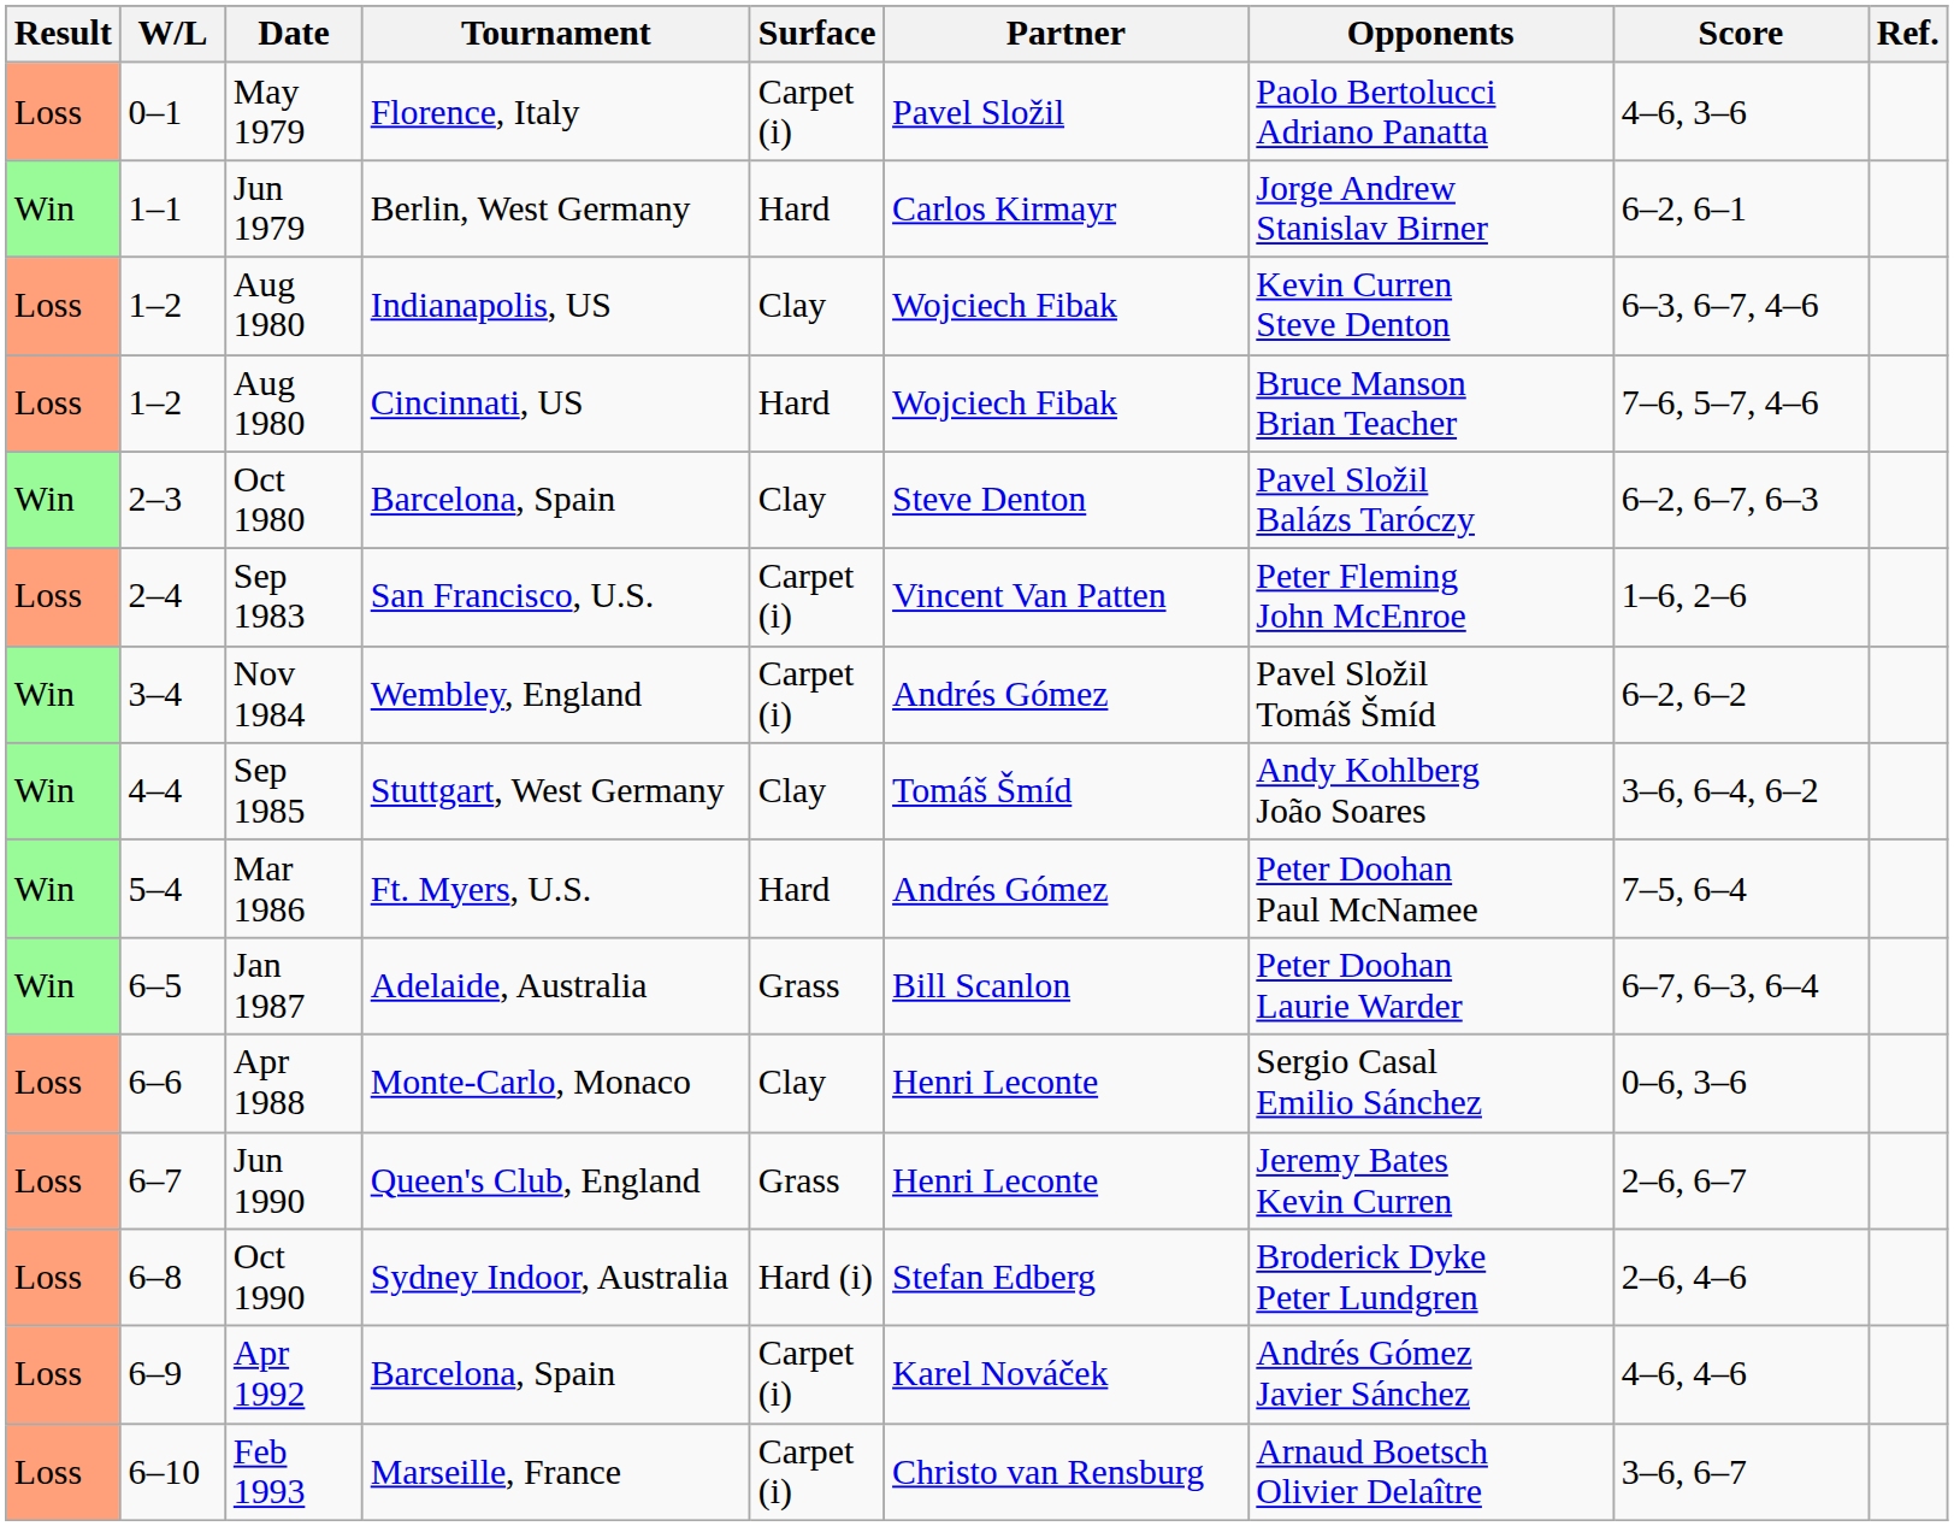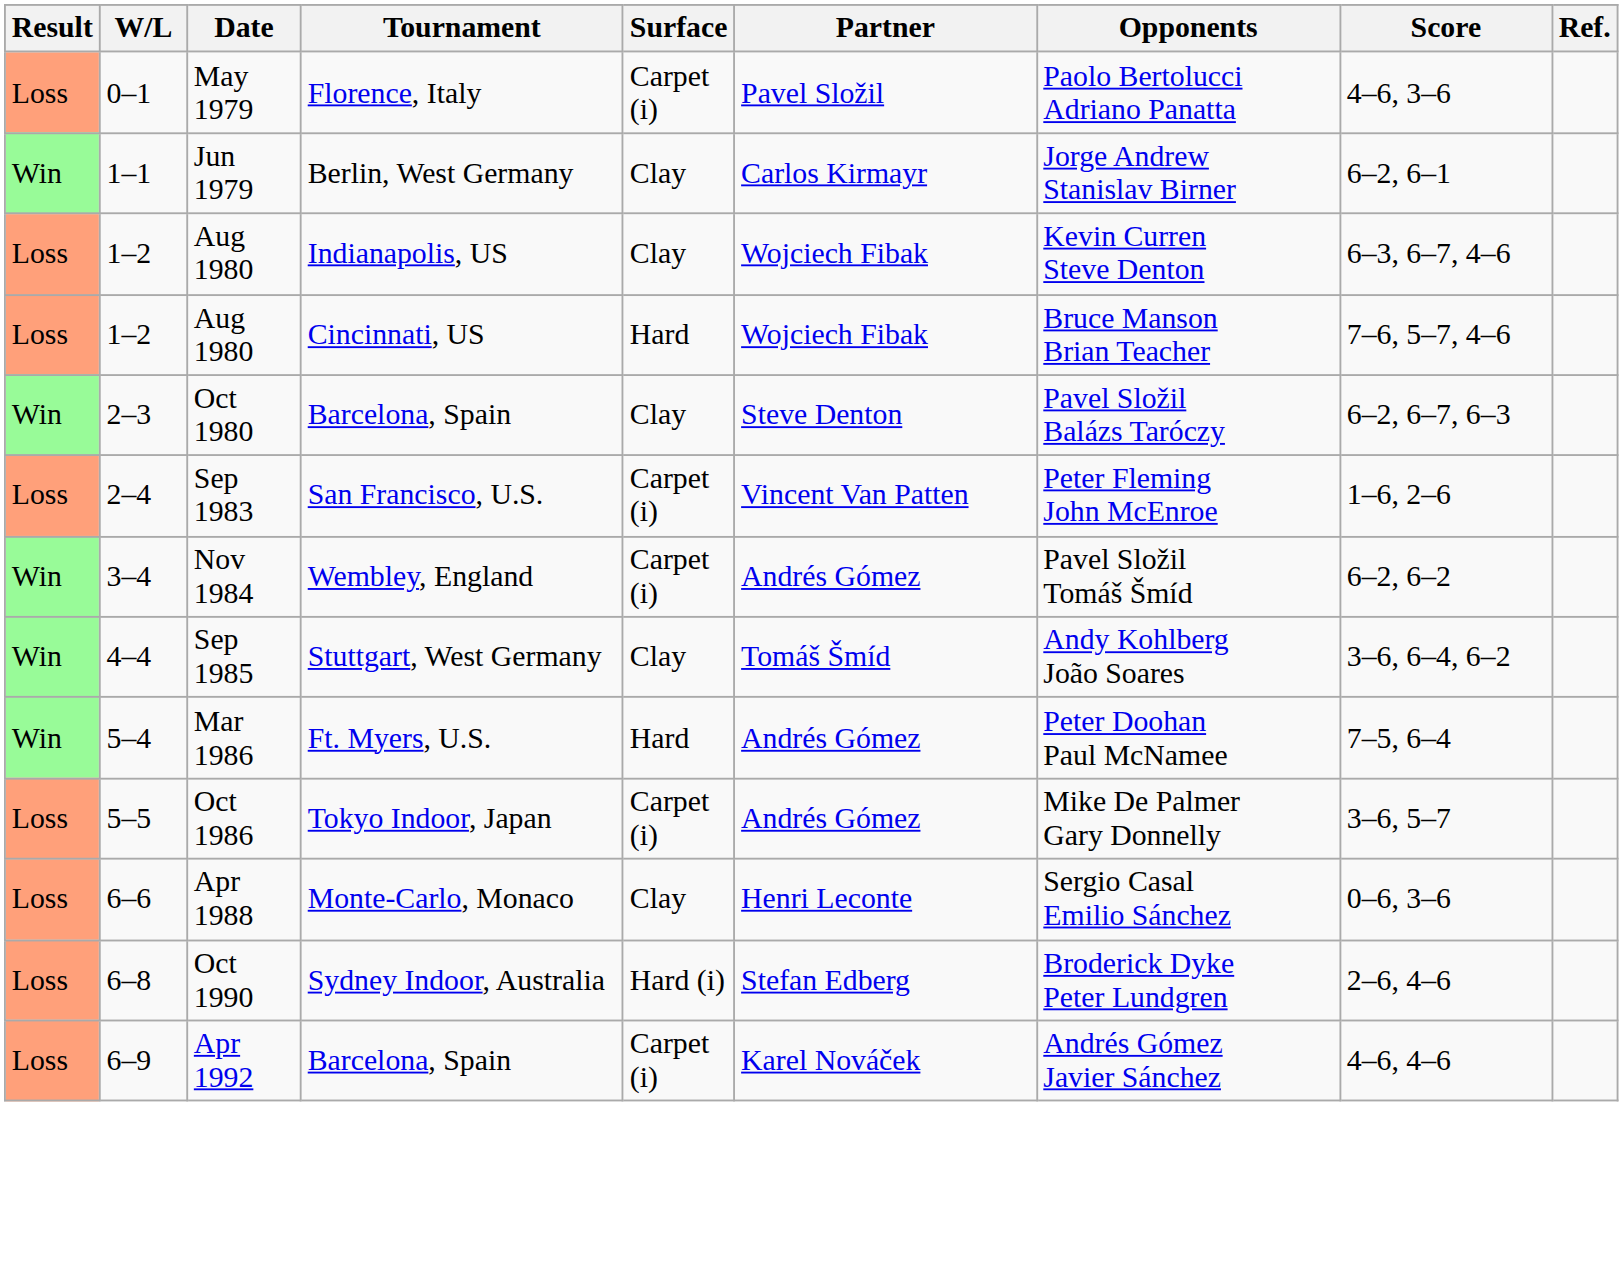 <table class="sortable wikitable">
 <tr>
 <th>Result</th>
 <th style="width:40px" class="unsortable">W/L</th>
 <th style="width:55px">Date</th>
 <th style="width:170px">Tournament</th>
 <th style="width:50px">Surface</th>
 <th style="width:160px">Partner</th>
 <th style="width:160px">Opponents</th>
 <th style="width:110px" class="unsortable">Score</th>
 <th>Ref.</th>
 </tr>
 <tr>
 <td style="background:#ffa07a;">Loss</td>
 <td>0–1</td>
 <td>May 1979</td>
 <td><a href='#'>Florence</a>, Italy</td>
 <td>Carpet (i)</td>
 <td> <a href='#'>Pavel Složil</a></td>
 <td> <a href='#'>Paolo Bertolucci</a> <br>  <a href='#'>Adriano Panatta</a></td>
 <td>4–6, 3–6</td>
 <td></td>
 </tr>
 <tr>
 <td style="background:#98fb98;">Win</td>
 <td>1–1</td>
 <td>Jun 1979</td>
 <td>Berlin, West Germany</td>
-<td>Hard</td>
+<td>Clay</td>
 <td> <a href='#'>Carlos Kirmayr</a></td>
 <td> <a href='#'>Jorge Andrew</a> <br>  <a href='#'>Stanislav Birner</a></td>
 <td>6–2, 6–1</td>
 <td></td>
 </tr>
 <tr>
 <td style="background:#ffa07a;">Loss</td>
 <td>1–2</td>
 <td>Aug 1980</td>
 <td><a href='#'>Indianapolis</a>, US</td>
 <td>Clay</td>
 <td> <a href='#'>Wojciech Fibak</a></td>
 <td> <a href='#'>Kevin Curren</a> <br>  <a href='#'>Steve Denton</a></td>
 <td>6–3, 6–7, 4–6</td>
 <td></td>
 </tr>
 <tr>
 <td style="background:#ffa07a;">Loss</td>
 <td>1–2</td>
 <td>Aug 1980</td>
 <td><a href='#'>Cincinnati</a>, US</td>
 <td>Hard</td>
 <td> <a href='#'>Wojciech Fibak</a></td>
 <td> <a href='#'>Bruce Manson</a> <br>  <a href='#'>Brian Teacher</a></td>
 <td>7–6, 5–7, 4–6</td>
 <td></td>
 </tr>
 <tr>
 <td style="background:#98fb98;">Win</td>
 <td>2–3</td>
 <td>Oct 1980</td>
 <td><a href='#'>Barcelona</a>, Spain</td>
 <td>Clay</td>
 <td> <a href='#'>Steve Denton</a></td>
 <td> <a href='#'>Pavel Složil</a> <br>  <a href='#'>Balázs Taróczy</a></td>
 <td>6–2, 6–7, 6–3</td>
 <td></td>
 </tr>
 <tr>
 <td style="background:#ffa07a;">Loss</td>
 <td>2–4</td>
 <td>Sep 1983</td>
 <td><a href='#'>San Francisco</a>, U.S.</td>
 <td>Carpet (i)</td>
 <td> <a href='#'>Vincent Van Patten</a></td>
 <td> <a href='#'>Peter Fleming</a> <br>  <a href='#'>John McEnroe </a></td>
 <td>1–6, 2–6</td>
 <td></td>
 </tr>
 <tr>
 <td style="background:#98fb98;">Win</td>
 <td>3–4</td>
 <td>Nov 1984</td>
 <td><a href='#'>Wembley</a>, England</td>
 <td>Carpet (i)</td>
 <td> <a href='#'>Andrés Gómez</a></td>
 <td> Pavel Složil<br> Tomáš Šmíd</td>
 <td>6–2, 6–2</td>
 <td></td>
 </tr>
 <tr>
 <td style="background:#98fb98;">Win</td>
 <td>4–4</td>
 <td>Sep 1985</td>
 <td><a href='#'>Stuttgart</a>, West Germany</td>
 <td>Clay</td>
 <td> <a href='#'>Tomáš Šmíd</a></td>
 <td> <a href='#'>Andy Kohlberg</a> <br>  João Soares</td>
 <td>3–6, 6–4, 6–2</td>
 <td></td>
 </tr>
 <tr>
 <td style="background:#98fb98;">Win</td>
 <td>5–4</td>
 <td>Mar 1986</td>
 <td><a href='#'>Ft. Myers</a>, U.S.</td>
 <td>Hard</td>
 <td> <a href='#'>Andrés Gómez</a></td>
 <td> <a href='#'>Peter Doohan</a><br> Paul McNamee</td>
 <td>7–5, 6–4</td>
 <td></td>
 </tr>
 <tr>
-<td style="background:#98fb98">Win</td>
-<td>6–5</td>
-<td>Jan 1987</td>
-<td><a href='#'>Adelaide</a>, Australia</td>
-<td>Grass</td>
-<td> <a href='#'>Bill Scanlon</a></td>
-<td> <a href='#'>Peter Doohan</a> <br>  <a href='#'>Laurie Warder</a></td>
-<td>6–7, 6–3, 6–4</td>
+<td style="background:#ffa07a;">Loss</td>
+<td>5–5</td>
+<td>Oct 1986</td>
+<td><a href='#'>Tokyo Indoor</a>, Japan</td>
+<td>Carpet (i)</td>
+<td> <a href='#'>Andrés Gómez</a></td>
+<td> Mike De Palmer<br> Gary Donnelly</td>
+<td>3–6, 5–7</td>
 <td></td>
 </tr>
 <tr>
 <td style="background:#ffa07a;">Loss</td>
 <td>6–6</td>
 <td>Apr 1988</td>
 <td><a href='#'>Monte-Carlo</a>, Monaco</td>
 <td>Clay</td>
 <td> <a href='#'>Henri Leconte</a></td>
 <td> Sergio Casal <br>  <a href='#'>Emilio Sánchez</a></td>
 <td>0–6, 3–6</td>
-<td></td>
-</tr>
-<tr>
-<td style="background:#ffa07a;">Loss</td>
-<td>6–7</td>
-<td>Jun 1990</td>
-<td><a href='#'>Queen's Club</a>, England</td>
-<td>Grass</td>
-<td> <a href='#'>Henri Leconte</a></td>
-<td> <a href='#'>Jeremy Bates</a> <br>  <a href='#'>Kevin Curren</a></td>
-<td>2–6, 6–7</td>
 <td></td>
 </tr>
 <tr>
 <td style="background:#ffa07a;">Loss</td>
 <td>6–8</td>
 <td>Oct 1990</td>
 <td><a href='#'>Sydney Indoor</a>, Australia</td>
 <td>Hard (i)</td>
 <td> <a href='#'>Stefan Edberg</a></td>
 <td> <a href='#'>Broderick Dyke</a><br> <a href='#'>Peter Lundgren</a></td>
 <td>2–6, 4–6</td>
 <td></td>
 </tr>
 <tr>
 <td style="background:#ffa07a;">Loss</td>
 <td>6–9</td>
 <td><a href='#'>Apr 1992</a></td>
 <td><a href='#'>Barcelona</a>, Spain</td>
 <td>Carpet (i)</td>
 <td> <a href='#'>Karel Nováček</a></td>
 <td> <a href='#'>Andrés Gómez</a> <br>  <a href='#'>Javier Sánchez</a></td>
 <td>4–6, 4–6</td>
 <td></td>
 </tr>
-<tr>
-<td style="background:#ffa07a;">Loss</td>
-<td>6–10</td>
-<td><a href='#'>Feb 1993</a></td>
-<td><a href='#'>Marseille</a>, France</td>
-<td>Carpet (i)</td>
-<td> <a href='#'>Christo van Rensburg</a></td>
-<td> <a href='#'>Arnaud Boetsch</a> <br>  <a href='#'>Olivier Delaître</a></td>
-<td>3–6, 6–7</td>
-<td></td>
-</tr>
 </table>
